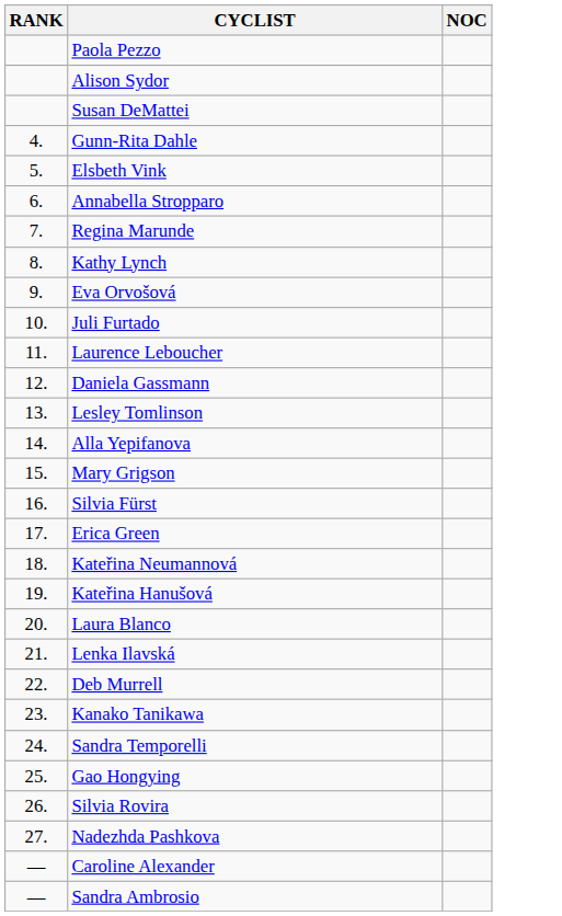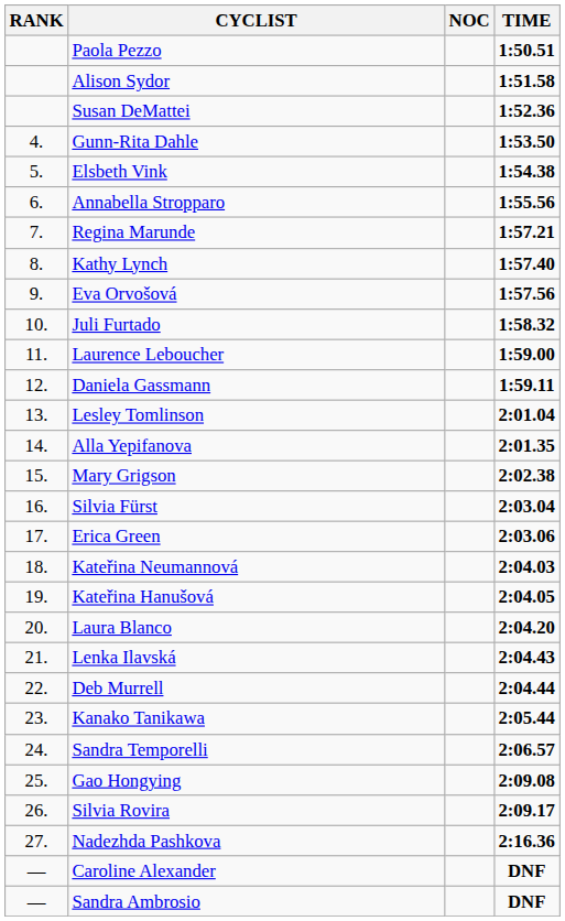 <table class="wikitable" style="font-size:95%;">
 <tr>
 <th>RANK</th>
 <th align="left" style="width: 20em">CYCLIST</th>
 <th>NOC</th>
+<th>TIME</th>
 </tr>
 <tr>
 <td align="center"></td>
 <td><a href='#'>Paola Pezzo</a></td>
 <td></td>
+<td align="center"><strong>1:50.51</strong></td>
 </tr>
 <tr>
 <td align="center"></td>
 <td><a href='#'>Alison Sydor</a></td>
 <td></td>
+<td align="center"><strong>1:51.58</strong></td>
 </tr>
 <tr>
 <td align="center"></td>
 <td><a href='#'>Susan DeMattei</a></td>
 <td></td>
+<td align="center"><strong>1:52.36</strong></td>
 </tr>
 <tr>
 <td align="center">4.</td>
 <td><a href='#'>Gunn-Rita Dahle</a></td>
 <td></td>
+<td align="center"><strong>1:53.50</strong></td>
 </tr>
 <tr>
 <td align="center">5.</td>
 <td><a href='#'>Elsbeth Vink</a></td>
 <td></td>
+<td align="center"><strong>1:54.38</strong></td>
 </tr>
 <tr>
 <td align="center">6.</td>
 <td><a href='#'>Annabella Stropparo</a></td>
 <td></td>
+<td align="center"><strong>1:55.56</strong></td>
 </tr>
 <tr>
 <td align="center">7.</td>
 <td><a href='#'>Regina Marunde</a></td>
 <td></td>
+<td align="center"><strong>1:57.21</strong></td>
 </tr>
 <tr>
 <td align="center">8.</td>
 <td><a href='#'>Kathy Lynch</a></td>
 <td></td>
+<td align="center"><strong>1:57.40</strong></td>
 </tr>
 <tr>
 <td align="center">9.</td>
 <td><a href='#'>Eva Orvošová</a></td>
 <td></td>
+<td align="center"><strong>1:57.56</strong></td>
 </tr>
 <tr>
 <td align="center">10.</td>
 <td><a href='#'>Juli Furtado</a></td>
 <td></td>
+<td align="center"><strong>1:58.32</strong></td>
 </tr>
 <tr>
 <td align="center">11.</td>
 <td><a href='#'>Laurence Leboucher</a></td>
 <td></td>
+<td align="center"><strong>1:59.00</strong></td>
 </tr>
 <tr>
 <td align="center">12.</td>
 <td><a href='#'>Daniela Gassmann</a></td>
 <td></td>
+<td align="center"><strong>1:59.11</strong></td>
 </tr>
 <tr>
 <td align="center">13.</td>
 <td><a href='#'>Lesley Tomlinson</a></td>
 <td></td>
+<td align="center"><strong>2:01.04</strong></td>
 </tr>
 <tr>
 <td align="center">14.</td>
 <td><a href='#'>Alla Yepifanova</a></td>
 <td></td>
+<td align="center"><strong>2:01.35</strong></td>
 </tr>
 <tr>
 <td align="center">15.</td>
 <td><a href='#'>Mary Grigson</a></td>
 <td></td>
+<td align="center"><strong>2:02.38</strong></td>
 </tr>
 <tr>
 <td align="center">16.</td>
 <td><a href='#'>Silvia Fürst</a></td>
 <td></td>
+<td align="center"><strong>2:03.04</strong></td>
 </tr>
 <tr>
 <td align="center">17.</td>
 <td><a href='#'>Erica Green</a></td>
 <td></td>
+<td align="center"><strong>2:03.06</strong></td>
 </tr>
 <tr>
 <td align="center">18.</td>
 <td><a href='#'>Kateřina Neumannová</a></td>
 <td></td>
+<td align="center"><strong>2:04.03</strong></td>
 </tr>
 <tr>
 <td align="center">19.</td>
 <td><a href='#'>Kateřina Hanušová</a></td>
 <td></td>
+<td align="center"><strong>2:04.05</strong></td>
 </tr>
 <tr>
 <td align="center">20.</td>
 <td><a href='#'>Laura Blanco</a></td>
 <td></td>
+<td align="center"><strong>2:04.20</strong></td>
 </tr>
 <tr>
 <td align="center">21.</td>
 <td><a href='#'>Lenka Ilavská</a></td>
 <td></td>
+<td align="center"><strong>2:04.43</strong></td>
 </tr>
 <tr>
 <td align="center">22.</td>
 <td><a href='#'>Deb Murrell</a></td>
 <td></td>
+<td align="center"><strong>2:04.44</strong></td>
 </tr>
 <tr>
 <td align="center">23.</td>
 <td><a href='#'>Kanako Tanikawa</a></td>
 <td></td>
+<td align="center"><strong>2:05.44</strong></td>
 </tr>
 <tr>
 <td align="center">24.</td>
 <td><a href='#'>Sandra Temporelli</a></td>
 <td></td>
+<td align="center"><strong>2:06.57</strong></td>
 </tr>
 <tr>
 <td align="center">25.</td>
 <td><a href='#'>Gao Hongying</a></td>
 <td></td>
+<td align="center"><strong>2:09.08</strong></td>
 </tr>
 <tr>
 <td align="center">26.</td>
 <td><a href='#'>Silvia Rovira</a></td>
 <td></td>
+<td align="center"><strong>2:09.17</strong></td>
 </tr>
 <tr>
 <td align="center">27.</td>
 <td><a href='#'>Nadezhda Pashkova</a></td>
 <td></td>
+<td align="center"><strong>2:16.36</strong></td>
 </tr>
 <tr>
 <td align="center">—</td>
 <td><a href='#'>Caroline Alexander</a></td>
 <td></td>
+<td align="center"><strong>DNF</strong></td>
 </tr>
 <tr>
 <td align="center">—</td>
 <td><a href='#'>Sandra Ambrosio</a></td>
 <td></td>
+<td align="center"><strong>DNF</strong></td>
 </tr>
 </table>
